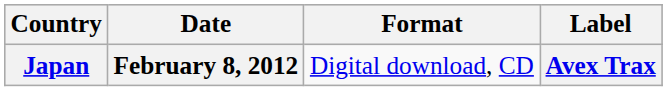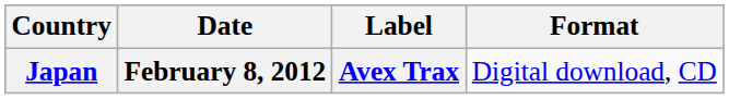 <table class="wikitable plainrowheaders">
 <tr>
 <th scope="col">Country</th>
 <th>Date</th>
+<th>Label</th>
 <th>Format</th>
-<th>Label</th>
 </tr>
 <tr>
 <th scope="row"><a href='#'>Japan</a></th>
 <th scope="row" rowspan="1">February 8, 2012</th>
+<th scope="row"><a href='#'>Avex Trax</a></th>
 <td><a href='#'>Digital download</a>, <a href='#'>CD</a></td>
-<th scope="row"><a href='#'>Avex Trax</a></th>
 </tr>
 </table>
